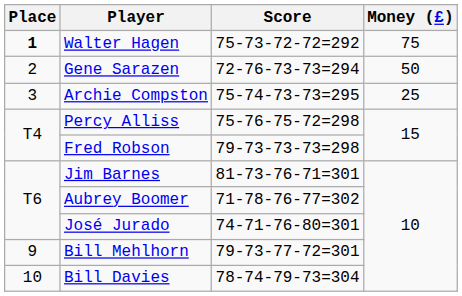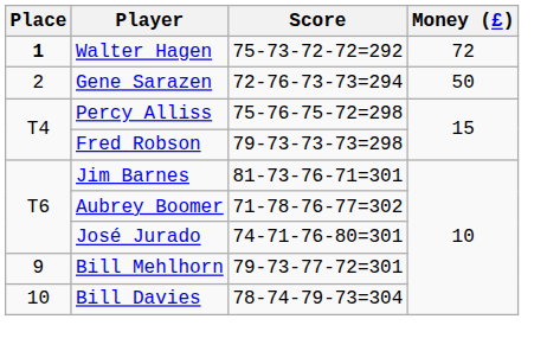 <table class=wikitable>
 <tr>
 <th>Place</th>
 <th>Player</th>
 <th>Score</th>
 <th>Money (<a href='#'>£</a>)</th>
 </tr>
 <tr>
 <td align=center><strong>1</strong></td>
 <td> <a href='#'>Walter Hagen</a></td>
 <td>75-73-72-72=292</td>
-<td align=center>75</td>
+<td align=center>72</td>
 </tr>
 <tr>
 <td align=center>2</td>
 <td> <a href='#'>Gene Sarazen</a></td>
 <td>72-76-73-73=294</td>
 <td align=center>50</td>
-</tr>
-<tr>
-<td align=center>3</td>
-<td> <a href='#'>Archie Compston</a></td>
-<td>75-74-73-73=295</td>
-<td align=center>25</td>
 </tr>
 <tr>
 <td rowspan=2 align=center>T4</td>
 <td> <a href='#'>Percy Alliss</a></td>
 <td>75-76-75-72=298</td>
 <td rowspan=2 align=center>15</td>
 </tr>
 <tr>
 <td> <a href='#'>Fred Robson</a></td>
 <td>79-73-73-73=298</td>
 </tr>
 <tr>
 <td rowspan=3 align=center>T6</td>
 <td> <a href='#'>Jim Barnes</a></td>
 <td>81-73-76-71=301</td>
 <td rowspan=5 align=center>10</td>
 </tr>
 <tr>
 <td> <a href='#'>Aubrey Boomer</a></td>
 <td>71-78-76-77=302</td>
 </tr>
 <tr>
 <td> <a href='#'>José Jurado</a></td>
 <td>74-71-76-80=301</td>
 </tr>
 <tr>
 <td align=center>9</td>
 <td> <a href='#'>Bill Mehlhorn</a></td>
 <td>79-73-77-72=301</td>
 </tr>
 <tr>
 <td align=center>10</td>
 <td> <a href='#'>Bill Davies</a></td>
 <td>78-74-79-73=304</td>
 </tr>
 </table>
